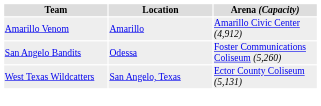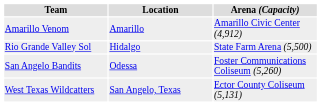 <table width=525>
 <tr bgcolor="#dddddd">
 <th width=25%><strong>Team</strong></th>
 <th width=25%><strong>Location</strong></th>
 <th width=25%><strong>Arena</strong> <em>(Capacity)</em></th>
 </tr>
 <tr bgcolor="#eeeeee">
 <td><a href='#'>Amarillo Venom</a></td>
 <td><a href='#'>Amarillo</a></td>
 <td><a href='#'>Amarillo Civic Center</a> <em>(4,912)</em></td>
 </tr>
 <tr bgcolor="#eeeeee">
+<td><a href='#'>Rio Grande Valley Sol</a></td>
+<td><a href='#'>Hidalgo</a></td>
+<td><a href='#'>State Farm Arena</a> <em>(5,500)</em></td>
+</tr>
+<tr bgcolor="#eeeeee">
 <td><a href='#'>San Angelo Bandits</a></td>
 <td><a href='#'>Odessa</a></td>
 <td><a href='#'>Foster Communications Coliseum</a> <em>(5,260)</em></td>
 </tr>
 <tr bgcolor="#eeeeee">
 <td><a href='#'>West Texas Wildcatters</a></td>
 <td><a href='#'>San Angelo, Texas</a></td>
 <td><a href='#'>Ector County Coliseum</a> <em>(5,131)</em></td>
 </tr>
 </table>
